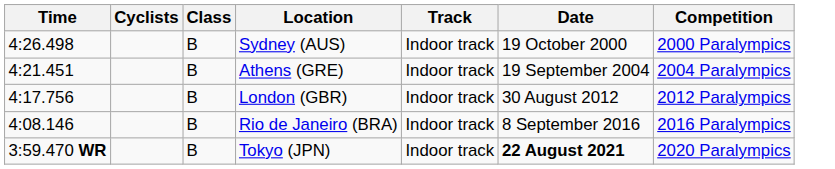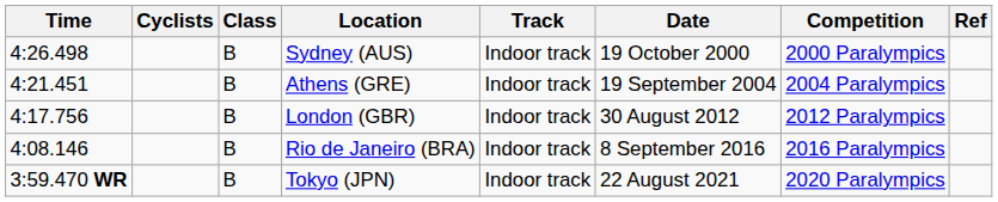 <table class="wikitable">
 <tr align="left">
 <th>Time</th>
 <th>Cyclists</th>
 <th>Class</th>
 <th>Location</th>
 <th>Track</th>
 <th>Date</th>
 <th>Competition</th>
+<th>Ref</th>
 </tr>
 <tr>
 <td>4:26.498</td>
 <td><br></td>
 <td>B</td>
 <td><a href='#'>Sydney</a> (AUS)</td>
 <td>Indoor track</td>
 <td>19 October 2000</td>
 <td><a href='#'>2000 Paralympics</a></td>
+<td></td>
 </tr>
 <tr>
 <td>4:21.451</td>
 <td><br></td>
 <td>B</td>
 <td><a href='#'>Athens</a> (GRE)</td>
 <td>Indoor track</td>
 <td>19 September 2004</td>
 <td><a href='#'>2004 Paralympics</a></td>
+<td></td>
 </tr>
 <tr>
 <td>4:17.756</td>
 <td><br></td>
 <td>B</td>
 <td><a href='#'>London</a> (GBR)</td>
 <td>Indoor track</td>
 <td>30 August 2012</td>
 <td><a href='#'>2012 Paralympics</a></td>
+<td></td>
 </tr>
 <tr>
 <td>4:08.146</td>
 <td><br></td>
 <td>B</td>
 <td><a href='#'>Rio de Janeiro</a> (BRA)</td>
 <td>Indoor track</td>
 <td>8 September 2016</td>
 <td><a href='#'>2016 Paralympics</a></td>
+<td></td>
 </tr>
 <tr>
 <td>3:59.470 <strong>WR</strong></td>
 <td><br></td>
 <td>B</td>
 <td><a href='#'>Tokyo</a> (JPN)</td>
 <td>Indoor track</td>
-<td><strong>22 August 2021</strong></td>
+<td>22 August 2021</td>
 <td><a href='#'>2020 Paralympics</a></td>
+<td></td>
 </tr>
 </table>
